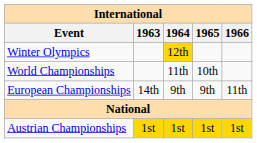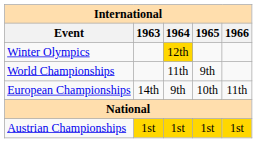 <table class="wikitable" style="text-align:center">
 <tr>
 <th style="background-color: #ffdead; " colspan=5 align=center>International</th>
 </tr>
 <tr>
 <th>Event</th>
 <th>1963</th>
 <th>1964</th>
 <th>1965</th>
 <th>1966</th>
 </tr>
 <tr>
 <td align=left><a href='#'>Winter Olympics</a></td>
 <td></td>
 <td style="background: gold;">12th</td>
 <td></td>
 <td></td>
 </tr>
 <tr>
 <td align=left><a href='#'>World Championships</a></td>
 <td></td>
 <td>11th</td>
-<td>10th</td>
+<td>9th</td>
 <td></td>
 </tr>
 <tr>
 <td align=left><a href='#'>European Championships</a></td>
 <td>14th</td>
 <td>9th</td>
-<td>9th</td>
+<td>10th</td>
 <td>11th</td>
 </tr>
 <tr>
 <th style="background-color: #ffdead; " colspan=5 align=center>National</th>
 </tr>
 <tr>
 <td align=left><a href='#'>Austrian Championships</a></td>
 <td bgcolor=gold>1st</td>
 <td bgcolor=gold>1st</td>
 <td bgcolor=gold>1st</td>
 <td bgcolor=gold>1st</td>
 </tr>
 </table>
